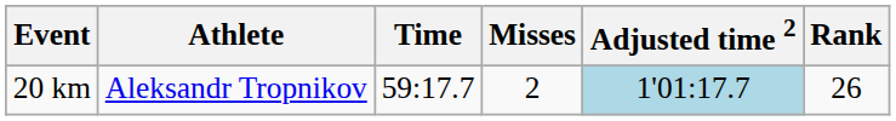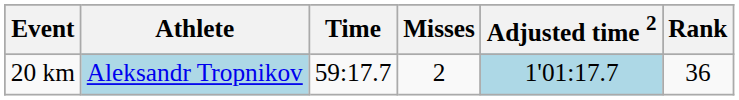 <table class="wikitable" style="font-size:90%">
 <tr>
 <th>Event</th>
 <th>Athlete</th>
 <th>Time</th>
 <th>Misses</th>
 <th>Adjusted time <sup>2</sup></th>
 <th>Rank</th>
 </tr>
 <tr>
 <td>20 km</td>
-<td><a href='#'>Aleksandr Tropnikov</a></td>
+<td style="background: lightblue;"><a href='#'>Aleksandr Tropnikov</a></td>
 <td align="center">59:17.7</td>
 <td align="center">2</td>
 <td align="center" style="background: lightblue;">1'01:17.7</td>
-<td align="center">26</td>
+<td align="center">36</td>
 </tr>
 </table>
